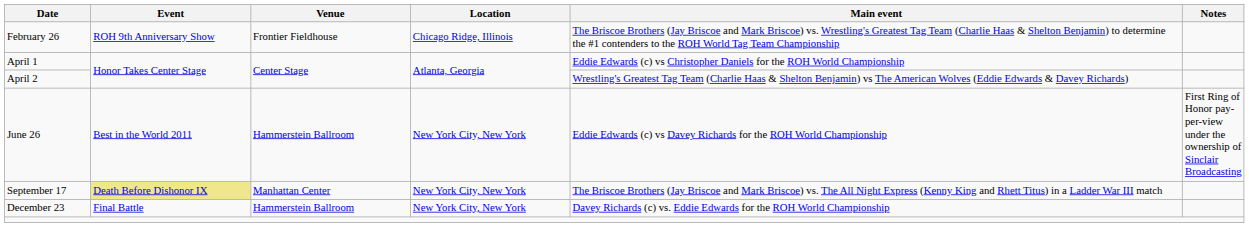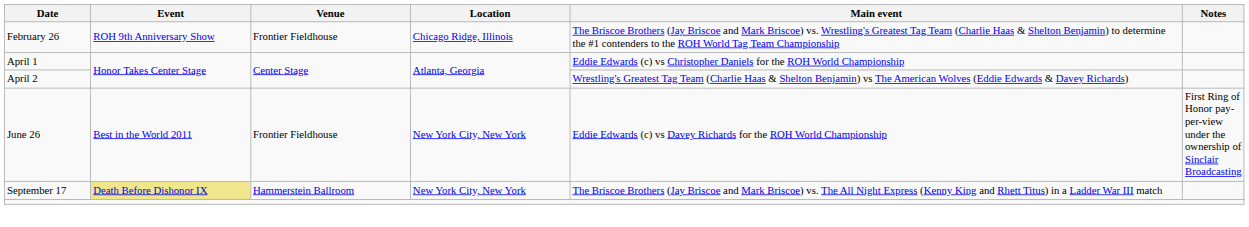 <table class="sortable wikitable succession-box" style="font-size:85%;">
 <tr>
 <th width=7%>Date</th>
 <th width=13%>Event</th>
 <th width=13%>Venue</th>
 <th width=13%>Location</th>
 <th width=50%>Main event</th>
 <th width=13%>Notes</th>
 </tr>
 <tr>
 <td>February 26</td>
 <td><a href='#'>ROH 9th Anniversary Show</a></td>
 <td>Frontier Fieldhouse</td>
 <td><a href='#'>Chicago Ridge, Illinois</a></td>
 <td><a href='#'>The Briscoe Brothers</a> (<a href='#'>Jay Briscoe</a> and <a href='#'>Mark Briscoe</a>) vs. <a href='#'>Wrestling's Greatest Tag Team</a> (<a href='#'>Charlie Haas</a> & <a href='#'>Shelton Benjamin</a>) to determine the #1 contenders to the <a href='#'>ROH World Tag Team Championship</a></td>
 <td></td>
 </tr>
 <tr>
 <td>April 1</td>
 <td rowspan="2"><a href='#'>Honor Takes Center Stage</a></td>
 <td rowspan="2"><a href='#'>Center Stage</a></td>
 <td rowspan="2"><a href='#'>Atlanta, Georgia</a></td>
 <td><a href='#'>Eddie Edwards</a> (c) vs <a href='#'>Christopher Daniels</a> for the <a href='#'>ROH World Championship</a></td>
 <td></td>
 </tr>
 <tr>
 <td>April 2</td>
 <td><a href='#'>Wrestling's Greatest Tag Team</a> (<a href='#'>Charlie Haas</a> & <a href='#'>Shelton Benjamin</a>) vs <a href='#'>The American Wolves</a> (<a href='#'>Eddie Edwards</a> & <a href='#'>Davey Richards</a>)</td>
 <td></td>
 </tr>
 <tr>
 <td>June 26</td>
 <td><a href='#'>Best in the World 2011</a></td>
-<td><a href='#'>Hammerstein Ballroom</a></td>
+<td>Frontier Fieldhouse</td>
 <td><a href='#'>New York City, New York</a></td>
 <td><a href='#'>Eddie Edwards</a> (c) vs <a href='#'>Davey Richards</a> for the <a href='#'>ROH World Championship</a></td>
 <td>First Ring of Honor pay-per-view under the ownership of <a href='#'>Sinclair Broadcasting</a></td>
 </tr>
 <tr>
 <td>September 17</td>
 <td style="background: khaki;"><a href='#'>Death Before Dishonor IX</a></td>
-<td><a href='#'>Manhattan Center</a></td>
+<td><a href='#'>Hammerstein Ballroom</a></td>
 <td><a href='#'>New York City, New York</a></td>
 <td><a href='#'>The Briscoe Brothers</a> (<a href='#'>Jay Briscoe</a> and <a href='#'>Mark Briscoe</a>) vs. <a href='#'>The All Night Express</a> (<a href='#'>Kenny King</a> and <a href='#'>Rhett Titus</a>) in a <a href='#'>Ladder War III</a> match</td>
-<td></td>
-</tr>
-<tr>
-<td>December 23</td>
-<td><a href='#'>Final Battle</a></td>
-<td><a href='#'>Hammerstein Ballroom</a></td>
-<td><a href='#'>New York City, New York</a></td>
-<td><a href='#'>Davey Richards</a> (c) vs. <a href='#'>Eddie Edwards</a> for the <a href='#'>ROH World Championship</a></td>
 <td></td>
 </tr>
 <tr>
 <td colspan="6"></td>
 </tr>
 </table>
